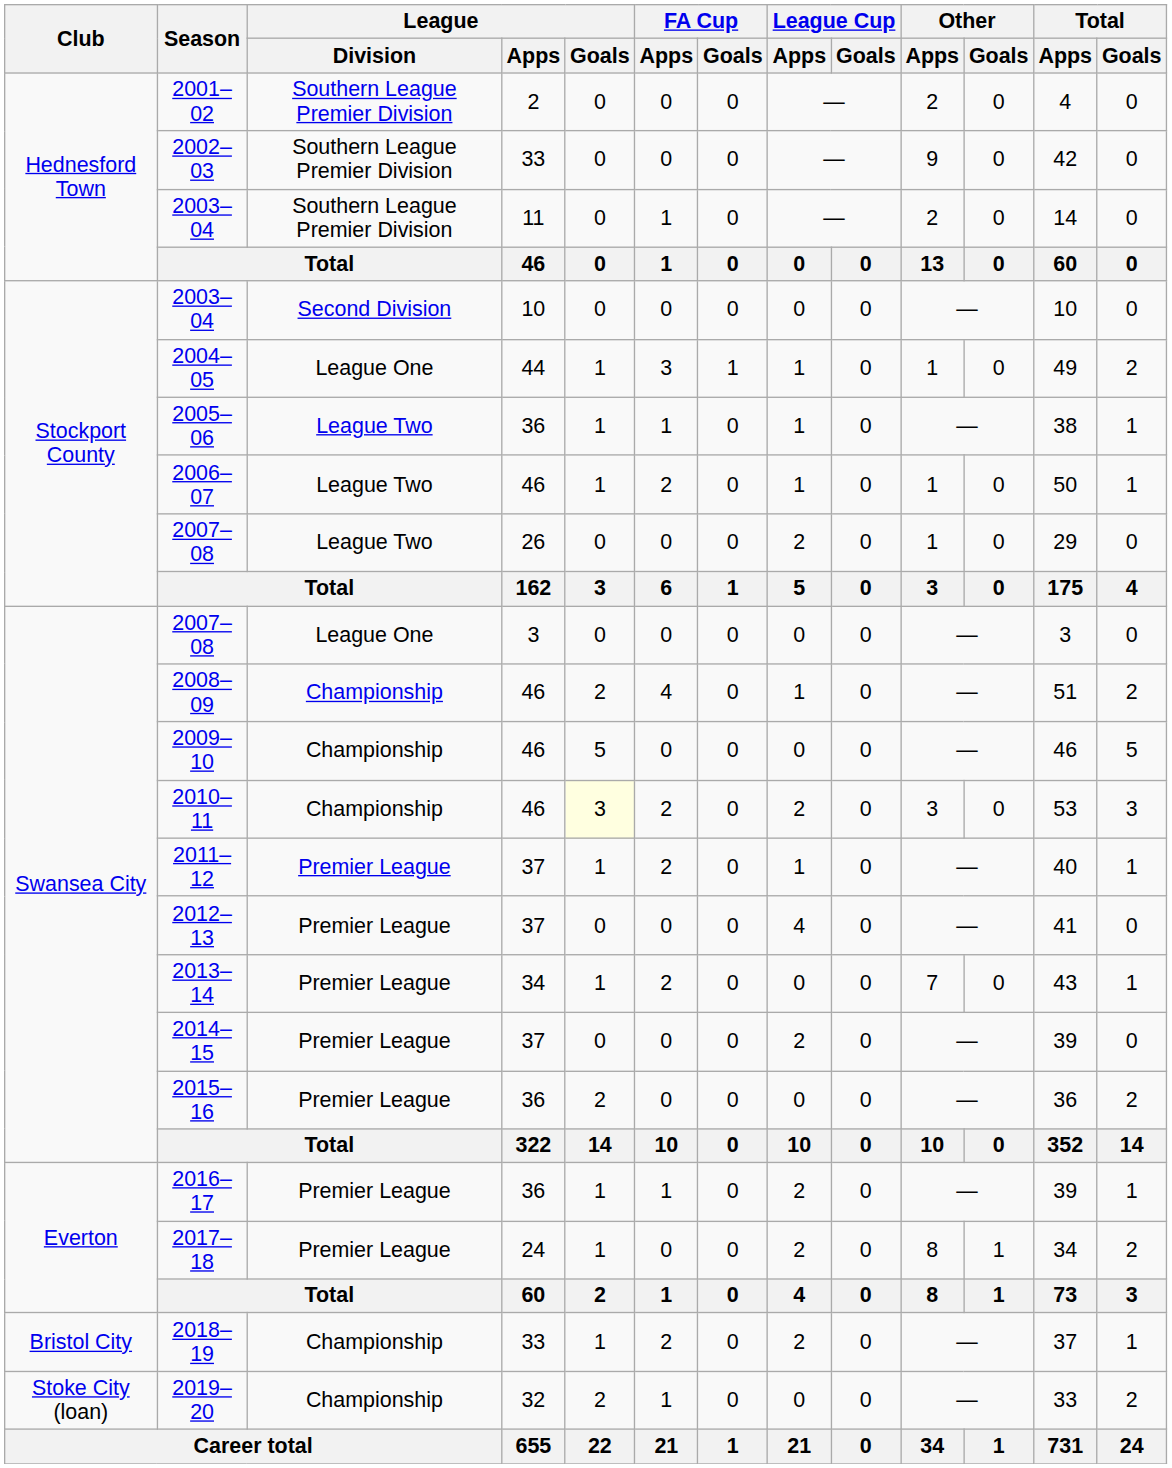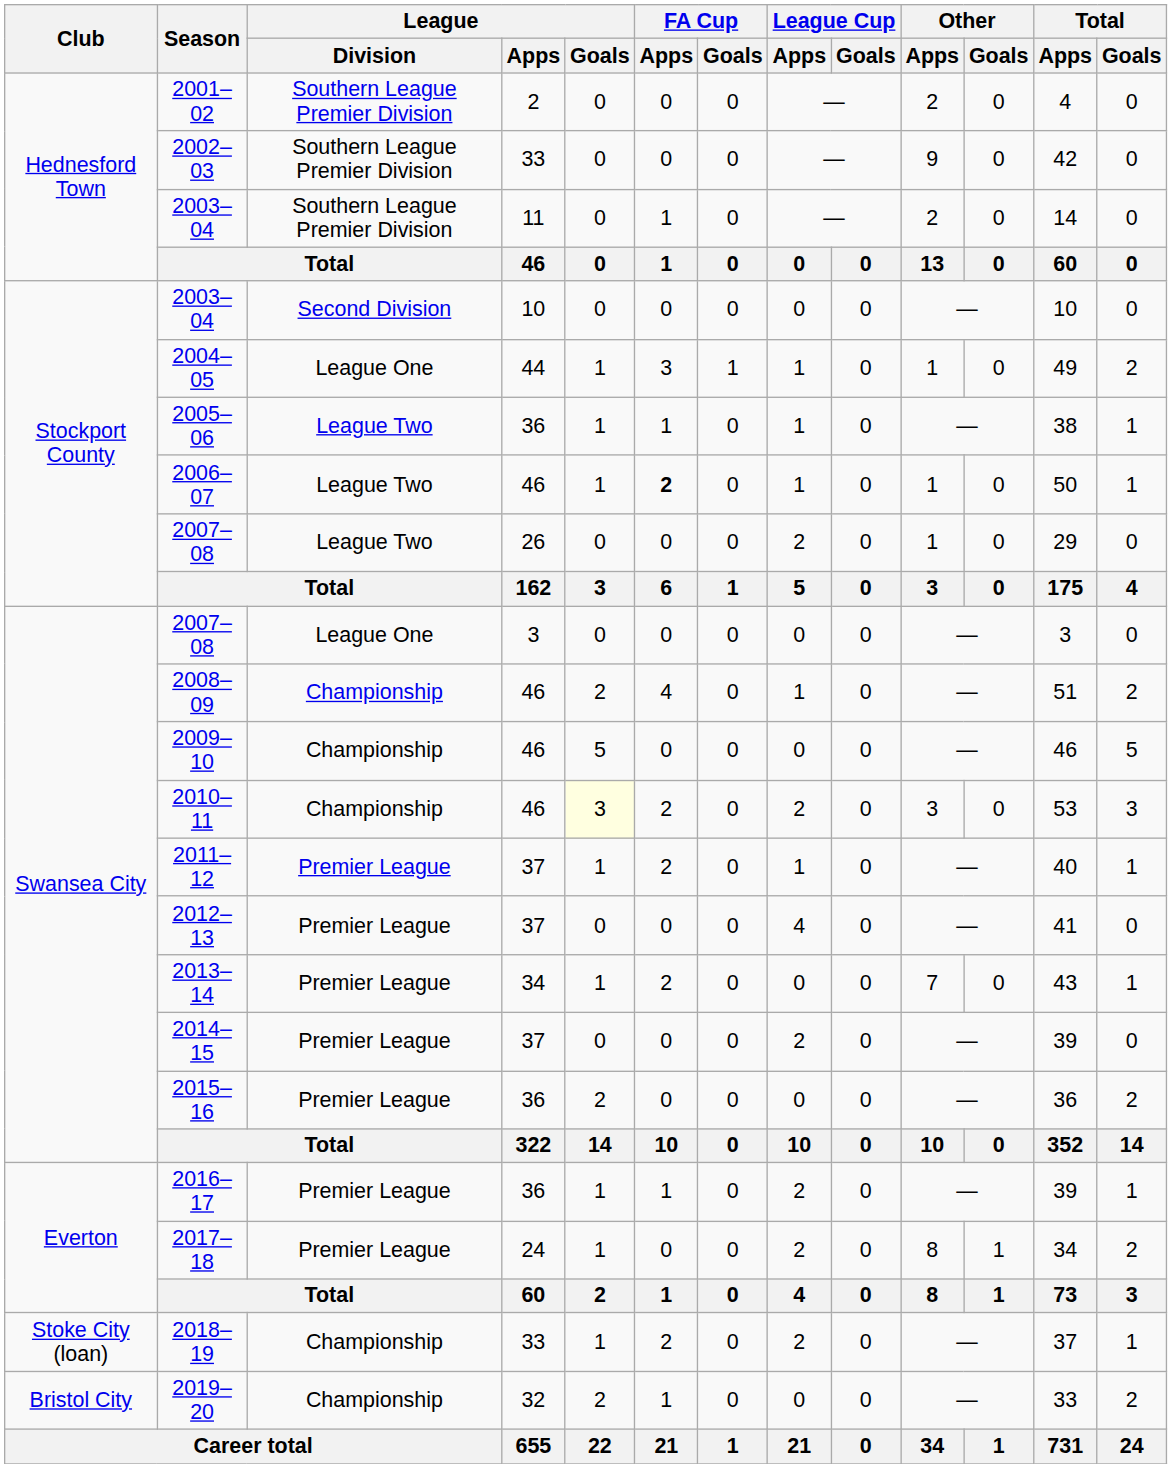 <table class="wikitable" style="text-align:center">
 <tr>
 <th rowspan="2">Club</th>
 <th rowspan="2">Season</th>
 <th colspan="3">League</th>
 <th colspan="2"><a href='#'>FA Cup</a></th>
 <th colspan="2"><a href='#'>League Cup</a></th>
 <th colspan="2">Other</th>
 <th colspan="2">Total</th>
 </tr>
 <tr>
 <th>Division</th>
 <th>Apps</th>
 <th>Goals</th>
 <th>Apps</th>
 <th>Goals</th>
 <th>Apps</th>
 <th>Goals</th>
 <th>Apps</th>
 <th>Goals</th>
 <th>Apps</th>
 <th>Goals</th>
 </tr>
 <tr>
 <td rowspan="4"><a href='#'>Hednesford Town</a></td>
 <td><a href='#'>2001–02</a></td>
 <td><a href='#'>Southern League Premier Division</a></td>
 <td>2</td>
 <td>0</td>
 <td>0</td>
 <td>0</td>
 <td colspan="2">—</td>
 <td>2</td>
 <td>0</td>
 <td>4</td>
 <td>0</td>
 </tr>
 <tr>
 <td><a href='#'>2002–03</a></td>
 <td>Southern League Premier Division</td>
 <td>33</td>
 <td>0</td>
 <td>0</td>
 <td>0</td>
 <td colspan="2">—</td>
 <td>9</td>
 <td>0</td>
 <td>42</td>
 <td>0</td>
 </tr>
 <tr>
 <td><a href='#'>2003–04</a></td>
 <td>Southern League Premier Division</td>
 <td>11</td>
 <td>0</td>
 <td>1</td>
 <td>0</td>
 <td colspan="2">—</td>
 <td>2</td>
 <td>0</td>
 <td>14</td>
 <td>0</td>
 </tr>
 <tr>
 <th colspan="2">Total</th>
 <th>46</th>
 <th>0</th>
 <th>1</th>
 <th>0</th>
 <th>0</th>
 <th>0</th>
 <th>13</th>
 <th>0</th>
 <th>60</th>
 <th>0</th>
 </tr>
 <tr>
 <td rowspan="6"><a href='#'>Stockport County</a></td>
 <td><a href='#'>2003–04</a></td>
 <td><a href='#'>Second Division</a></td>
 <td>10</td>
 <td>0</td>
 <td>0</td>
 <td>0</td>
 <td>0</td>
 <td>0</td>
 <td colspan="2">—</td>
 <td>10</td>
 <td>0</td>
 </tr>
 <tr>
 <td><a href='#'>2004–05</a></td>
 <td>League One</td>
 <td>44</td>
 <td>1</td>
 <td>3</td>
 <td>1</td>
 <td>1</td>
 <td>0</td>
 <td>1</td>
 <td>0</td>
 <td>49</td>
 <td>2</td>
 </tr>
 <tr>
 <td><a href='#'>2005–06</a></td>
 <td><a href='#'>League Two</a></td>
 <td>36</td>
 <td>1</td>
 <td>1</td>
 <td>0</td>
 <td>1</td>
 <td>0</td>
 <td colspan="2">—</td>
 <td>38</td>
 <td>1</td>
 </tr>
 <tr>
 <td><a href='#'>2006–07</a></td>
 <td>League Two</td>
 <td>46</td>
 <td>1</td>
-<td>2</td>
+<td><strong>2</strong></td>
 <td>0</td>
 <td>1</td>
 <td>0</td>
 <td>1</td>
 <td>0</td>
 <td>50</td>
 <td>1</td>
 </tr>
 <tr>
 <td><a href='#'>2007–08</a></td>
 <td>League Two</td>
 <td>26</td>
 <td>0</td>
 <td>0</td>
 <td>0</td>
 <td>2</td>
 <td>0</td>
 <td>1</td>
 <td>0</td>
 <td>29</td>
 <td>0</td>
 </tr>
 <tr>
 <th colspan="2">Total</th>
 <th>162</th>
 <th>3</th>
 <th>6</th>
 <th>1</th>
 <th>5</th>
 <th>0</th>
 <th>3</th>
 <th>0</th>
 <th>175</th>
 <th>4</th>
 </tr>
 <tr>
 <td rowspan="10"><a href='#'>Swansea City</a></td>
 <td><a href='#'>2007–08</a></td>
 <td>League One</td>
 <td>3</td>
 <td>0</td>
 <td>0</td>
 <td>0</td>
 <td>0</td>
 <td>0</td>
 <td colspan="2">—</td>
 <td>3</td>
 <td>0</td>
 </tr>
 <tr>
 <td><a href='#'>2008–09</a></td>
 <td><a href='#'>Championship</a></td>
 <td>46</td>
 <td>2</td>
 <td>4</td>
 <td>0</td>
 <td>1</td>
 <td>0</td>
 <td colspan="2">—</td>
 <td>51</td>
 <td>2</td>
 </tr>
 <tr>
 <td><a href='#'>2009–10</a></td>
 <td>Championship</td>
 <td>46</td>
 <td>5</td>
 <td>0</td>
 <td>0</td>
 <td>0</td>
 <td>0</td>
 <td colspan="2">—</td>
 <td>46</td>
 <td>5</td>
 </tr>
 <tr>
 <td><a href='#'>2010–11</a></td>
 <td>Championship</td>
 <td>46</td>
 <td style="background: lightyellow;">3</td>
 <td>2</td>
 <td>0</td>
 <td>2</td>
 <td>0</td>
 <td>3</td>
 <td>0</td>
 <td>53</td>
 <td>3</td>
 </tr>
 <tr>
 <td><a href='#'>2011–12</a></td>
 <td><a href='#'>Premier League</a></td>
 <td>37</td>
 <td>1</td>
 <td>2</td>
 <td>0</td>
 <td>1</td>
 <td>0</td>
 <td colspan="2">—</td>
 <td>40</td>
 <td>1</td>
 </tr>
 <tr>
 <td><a href='#'>2012–13</a></td>
 <td>Premier League</td>
 <td>37</td>
 <td>0</td>
 <td>0</td>
 <td>0</td>
 <td>4</td>
 <td>0</td>
 <td colspan="2">—</td>
 <td>41</td>
 <td>0</td>
 </tr>
 <tr>
 <td><a href='#'>2013–14</a></td>
 <td>Premier League</td>
 <td>34</td>
 <td>1</td>
 <td>2</td>
 <td>0</td>
 <td>0</td>
 <td>0</td>
 <td>7</td>
 <td>0</td>
 <td>43</td>
 <td>1</td>
 </tr>
 <tr>
 <td><a href='#'>2014–15</a></td>
 <td>Premier League</td>
 <td>37</td>
 <td>0</td>
 <td>0</td>
 <td>0</td>
 <td>2</td>
 <td>0</td>
 <td colspan="2">—</td>
 <td>39</td>
 <td>0</td>
 </tr>
 <tr>
 <td><a href='#'>2015–16</a></td>
 <td>Premier League</td>
 <td>36</td>
 <td>2</td>
 <td>0</td>
 <td>0</td>
 <td>0</td>
 <td>0</td>
 <td colspan="2">—</td>
 <td>36</td>
 <td>2</td>
 </tr>
 <tr>
 <th colspan="2">Total</th>
 <th>322</th>
 <th>14</th>
 <th>10</th>
 <th>0</th>
 <th>10</th>
 <th>0</th>
 <th>10</th>
 <th>0</th>
 <th>352</th>
 <th>14</th>
 </tr>
 <tr>
 <td rowspan="3"><a href='#'>Everton</a></td>
 <td><a href='#'>2016–17</a></td>
 <td>Premier League</td>
 <td>36</td>
 <td>1</td>
 <td>1</td>
 <td>0</td>
 <td>2</td>
 <td>0</td>
 <td colspan="2">—</td>
 <td>39</td>
 <td>1</td>
 </tr>
 <tr>
 <td><a href='#'>2017–18</a></td>
 <td>Premier League</td>
 <td>24</td>
 <td>1</td>
 <td>0</td>
 <td>0</td>
 <td>2</td>
 <td>0</td>
 <td>8</td>
 <td>1</td>
 <td>34</td>
 <td>2</td>
 </tr>
 <tr>
 <th colspan="2">Total</th>
 <th>60</th>
 <th>2</th>
 <th>1</th>
 <th>0</th>
 <th>4</th>
 <th>0</th>
 <th>8</th>
 <th>1</th>
 <th>73</th>
 <th>3</th>
 </tr>
 <tr>
-<td><a href='#'>Bristol City</a></td>
+<td><a href='#'>Stoke City</a> (loan)</td>
 <td><a href='#'>2018–19</a></td>
 <td>Championship</td>
 <td>33</td>
 <td>1</td>
 <td>2</td>
 <td>0</td>
 <td>2</td>
 <td>0</td>
 <td colspan="2">—</td>
 <td>37</td>
 <td>1</td>
 </tr>
 <tr>
-<td><a href='#'>Stoke City</a> (loan)</td>
+<td><a href='#'>Bristol City</a></td>
 <td><a href='#'>2019–20</a></td>
 <td>Championship</td>
 <td>32</td>
 <td>2</td>
 <td>1</td>
 <td>0</td>
 <td>0</td>
 <td>0</td>
 <td colspan="2">—</td>
 <td>33</td>
 <td>2</td>
 </tr>
 <tr>
 <th colspan="3">Career total</th>
 <th>655</th>
 <th>22</th>
 <th>21</th>
 <th>1</th>
 <th>21</th>
 <th>0</th>
 <th>34</th>
 <th>1</th>
 <th>731</th>
 <th>24</th>
 </tr>
 </table>
